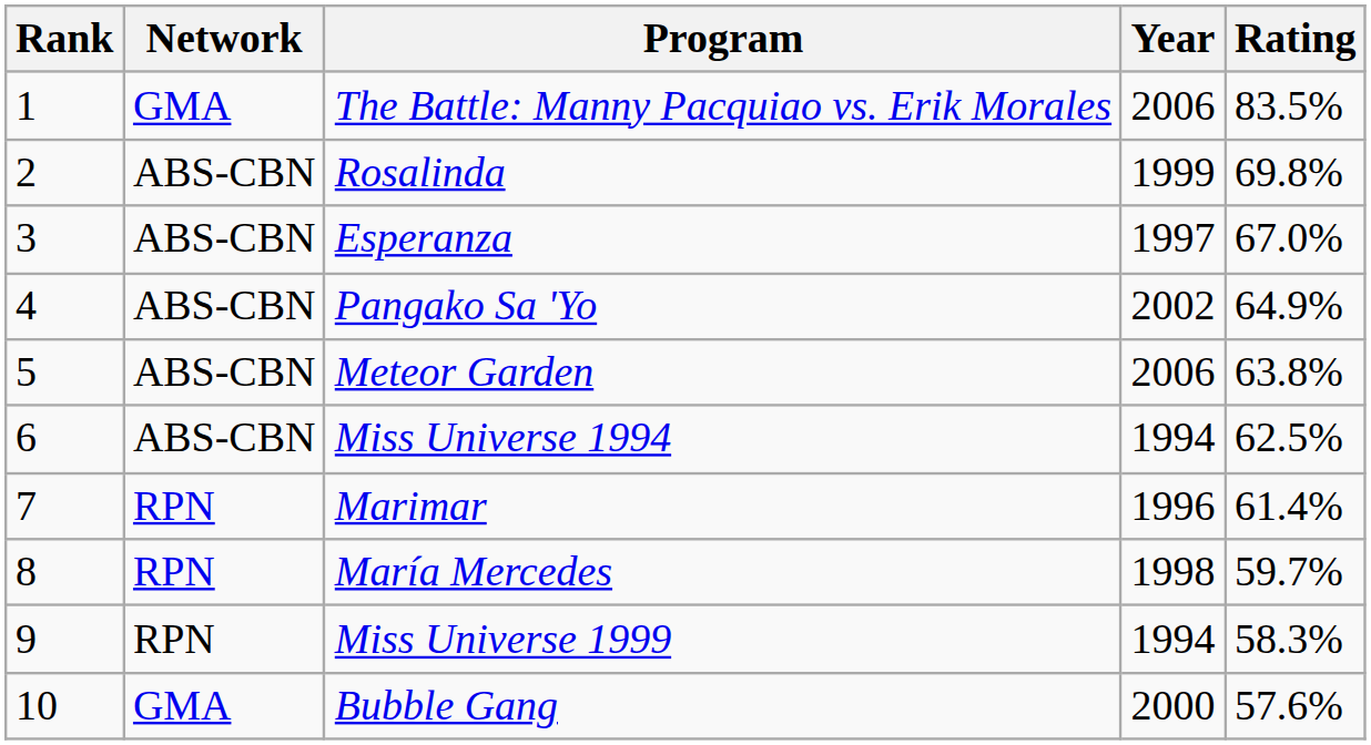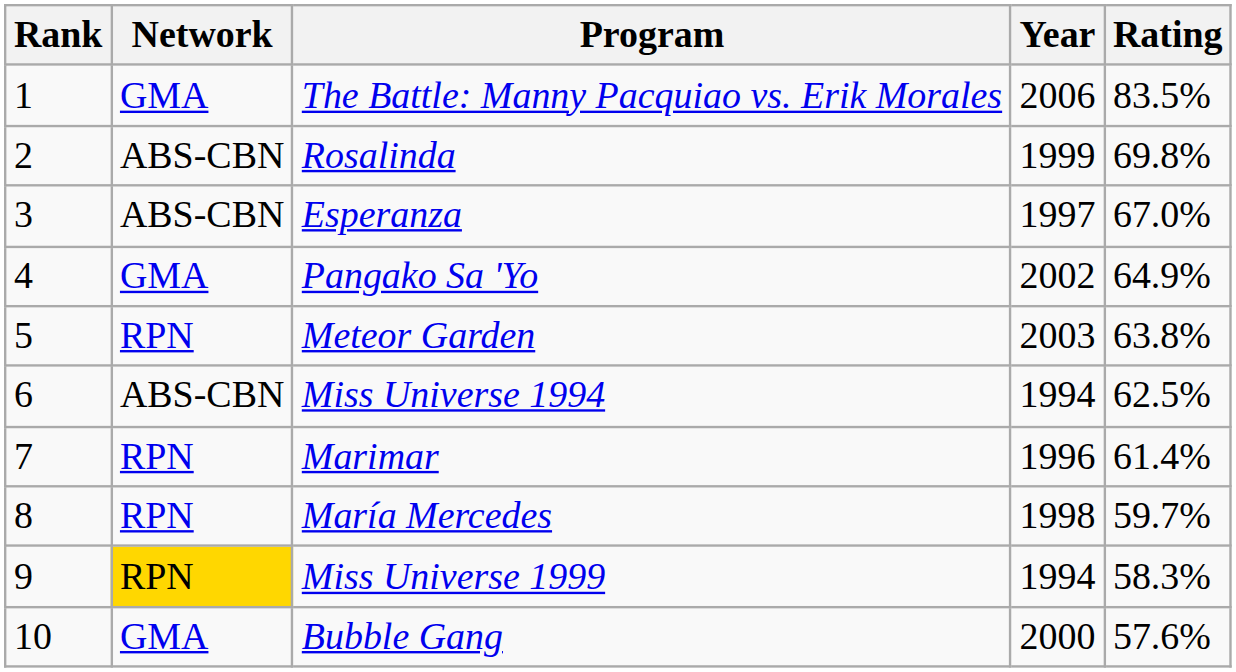 <table class="sortable wikitable">
 <tr>
 <th>Rank</th>
 <th>Network</th>
 <th>Program</th>
 <th>Year</th>
 <th>Rating</th>
 </tr>
 <tr>
 <td>1</td>
 <td><a href='#'>GMA</a></td>
 <td><em><a href='#'>The Battle: Manny Pacquiao vs. Erik Morales</a></em></td>
 <td>2006</td>
 <td>83.5%</td>
 </tr>
 <tr>
 <td>2</td>
 <td>ABS-CBN</td>
 <td><em><a href='#'>Rosalinda</a></em></td>
 <td>1999</td>
 <td>69.8%</td>
 </tr>
 <tr>
 <td>3</td>
 <td>ABS-CBN</td>
 <td><em><a href='#'>Esperanza</a></em></td>
 <td>1997</td>
 <td>67.0%</td>
 </tr>
 <tr>
 <td>4</td>
-<td>ABS-CBN</td>
+<td><a href='#'>GMA</a></td>
 <td><em><a href='#'>Pangako Sa 'Yo</a></em></td>
 <td>2002</td>
 <td>64.9%</td>
 </tr>
 <tr>
 <td>5</td>
-<td>ABS-CBN</td>
+<td><a href='#'>RPN</a></td>
 <td><em><a href='#'>Meteor Garden</a></em></td>
-<td>2006</td>
+<td>2003</td>
 <td>63.8%</td>
 </tr>
 <tr>
 <td>6</td>
 <td>ABS-CBN</td>
 <td><em><a href='#'>Miss Universe 1994</a></em></td>
 <td>1994</td>
 <td>62.5%</td>
 </tr>
 <tr>
 <td>7</td>
 <td><a href='#'>RPN</a></td>
 <td><em><a href='#'>Marimar</a></em></td>
 <td>1996</td>
 <td>61.4%</td>
 </tr>
 <tr>
 <td>8</td>
 <td><a href='#'>RPN</a></td>
 <td><em><a href='#'>María Mercedes</a></em></td>
 <td>1998</td>
 <td>59.7%</td>
 </tr>
 <tr>
 <td>9</td>
-<td>RPN</td>
+<td style="background: gold;">RPN</td>
 <td><em><a href='#'>Miss Universe 1999</a></em></td>
 <td>1994</td>
 <td>58.3%</td>
 </tr>
 <tr>
 <td>10</td>
 <td><a href='#'>GMA</a></td>
 <td><em><a href='#'>Bubble Gang</a></em></td>
 <td>2000</td>
 <td>57.6%</td>
 </tr>
 </table>
